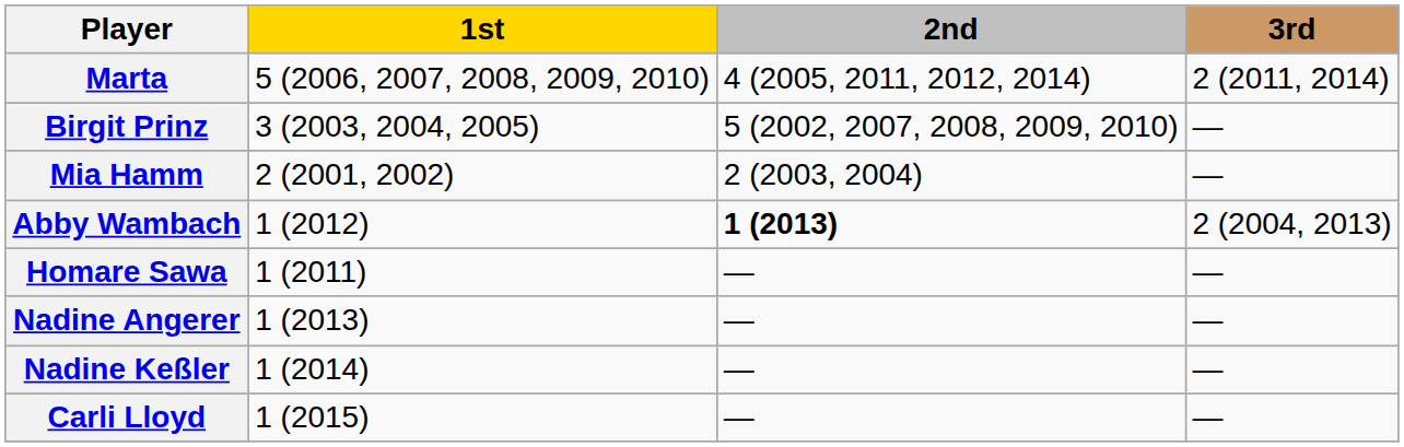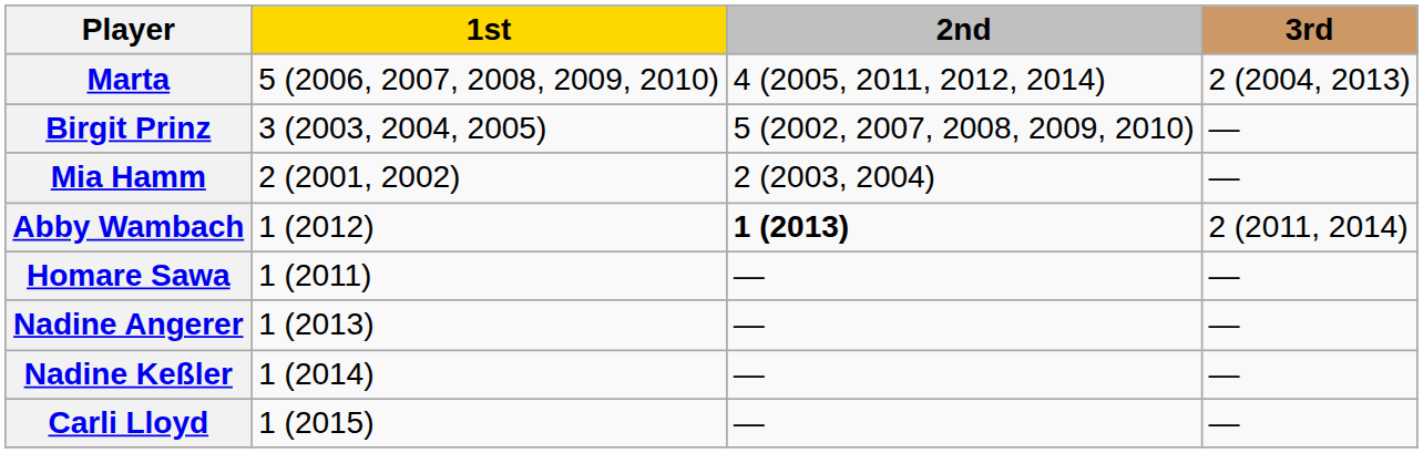 <table class="sortable plainrowheaders wikitable">
 <tr>
 <th scope="col">Player</th>
 <th scope="col" style="background-color:gold">1st</th>
 <th scope="col" style="background-color:silver">2nd</th>
 <th scope="col" style="background-color:#cc9966">3rd</th>
 </tr>
 <tr>
 <th scope="row"> <a href='#'>Marta</a></th>
 <td style="text-align:left">5 (2006, 2007, 2008, 2009, 2010)</td>
 <td style="text-align:left">4 (2005, 2011, 2012, 2014)</td>
-<td style="text-align:left">2 (2011, 2014)</td>
+<td style="text-align:left">2 (2004, 2013)</td>
 </tr>
 <tr>
 <th scope="row"> <a href='#'>Birgit Prinz</a></th>
 <td style="text-align:left">3 (2003, 2004, 2005)</td>
 <td style="text-align:left">5 (2002, 2007, 2008, 2009, 2010)</td>
 <td style="text-align:left">—</td>
 </tr>
 <tr>
 <th scope="row"> <a href='#'>Mia Hamm</a></th>
 <td style="text-align:left">2 (2001, 2002)</td>
 <td style="text-align:left">2 (2003, 2004)</td>
 <td style="text-align:left">—</td>
 </tr>
 <tr>
 <th scope="row"> <a href='#'>Abby Wambach</a></th>
 <td style="text-align:left">1 (2012)</td>
 <td style="text-align:left"><strong>1 (2013)</strong></td>
-<td style="text-align:left">2 (2004, 2013)</td>
+<td style="text-align:left">2 (2011, 2014)</td>
 </tr>
 <tr>
 <th scope="row"> <a href='#'>Homare Sawa</a></th>
 <td style="text-align:left">1 (2011)</td>
 <td style="text-align:left">—</td>
 <td style="text-align:left">—</td>
 </tr>
 <tr>
 <th scope="row"> <a href='#'>Nadine Angerer</a></th>
 <td style="text-align:left">1 (2013)</td>
 <td style="text-align:left">—</td>
 <td style="text-align:left">—</td>
 </tr>
 <tr>
 <th scope="row"> <a href='#'>Nadine Keßler</a></th>
 <td style="text-align:left">1 (2014)</td>
 <td style="text-align:left">—</td>
 <td style="text-align:left">—</td>
 </tr>
 <tr>
 <th scope="row"> <a href='#'>Carli Lloyd</a></th>
 <td style="text-align:left">1 (2015)</td>
 <td style="text-align:left">—</td>
 <td style="text-align:left">—</td>
 </tr>
 </table>
